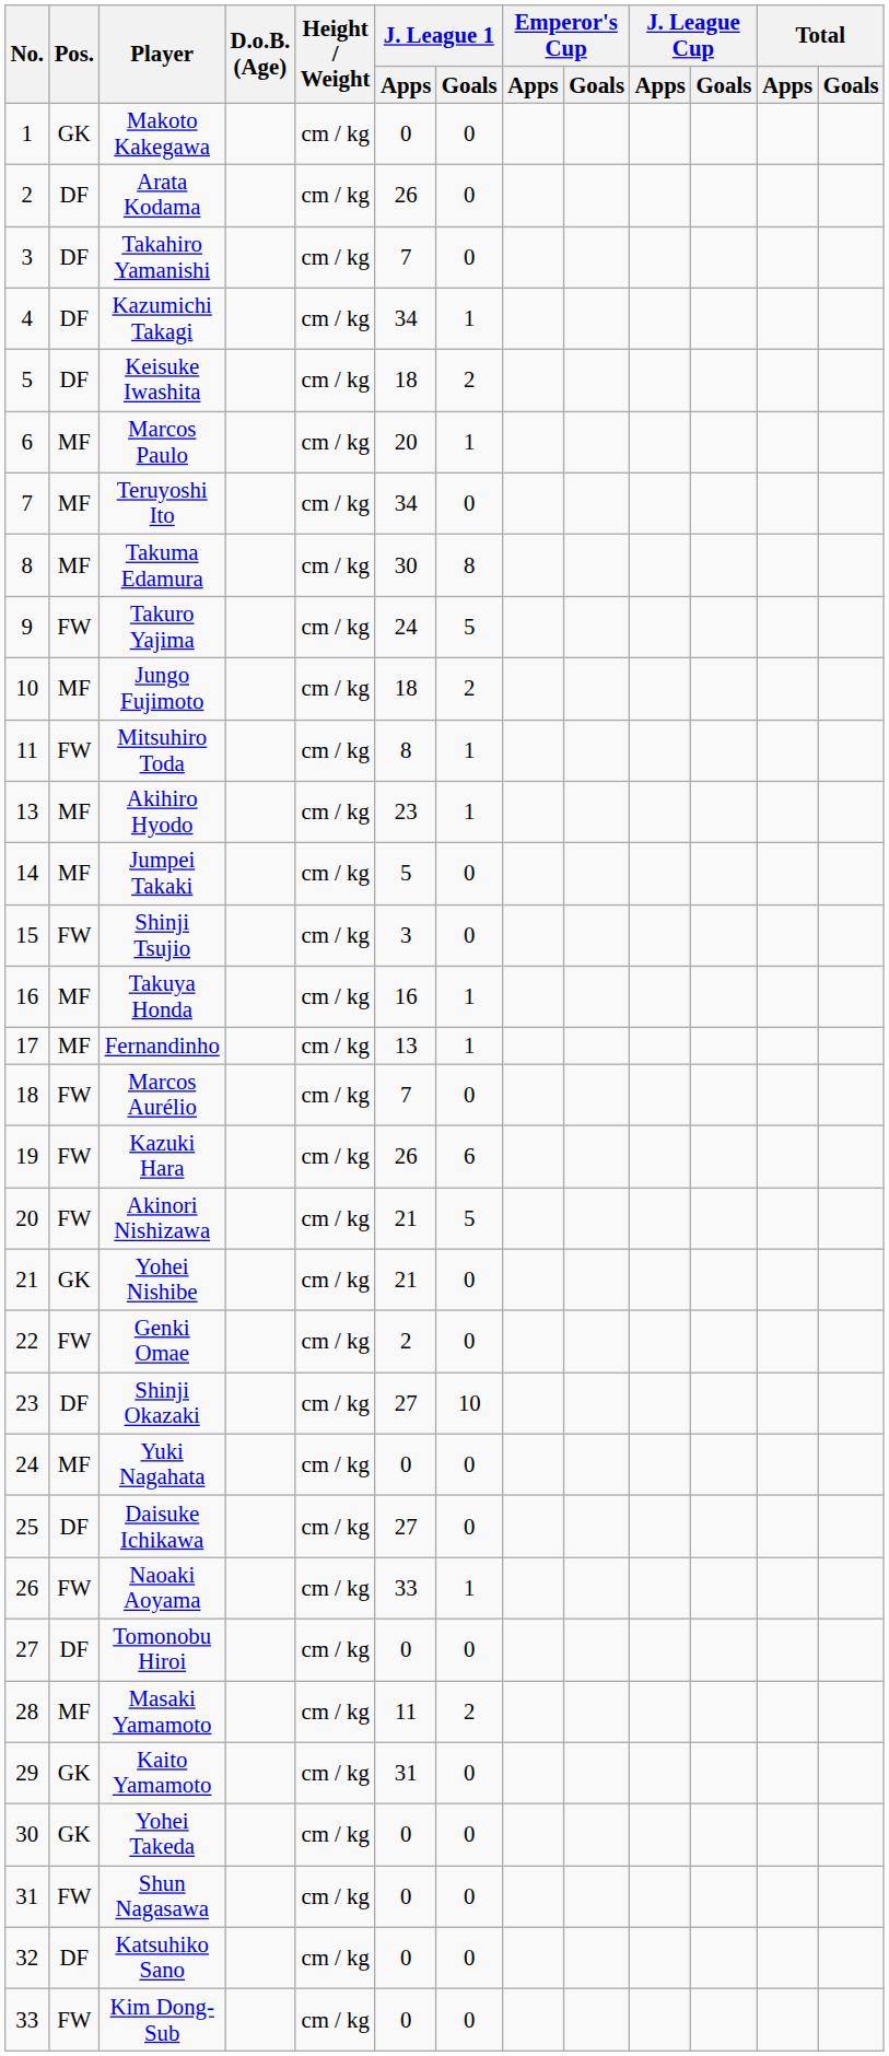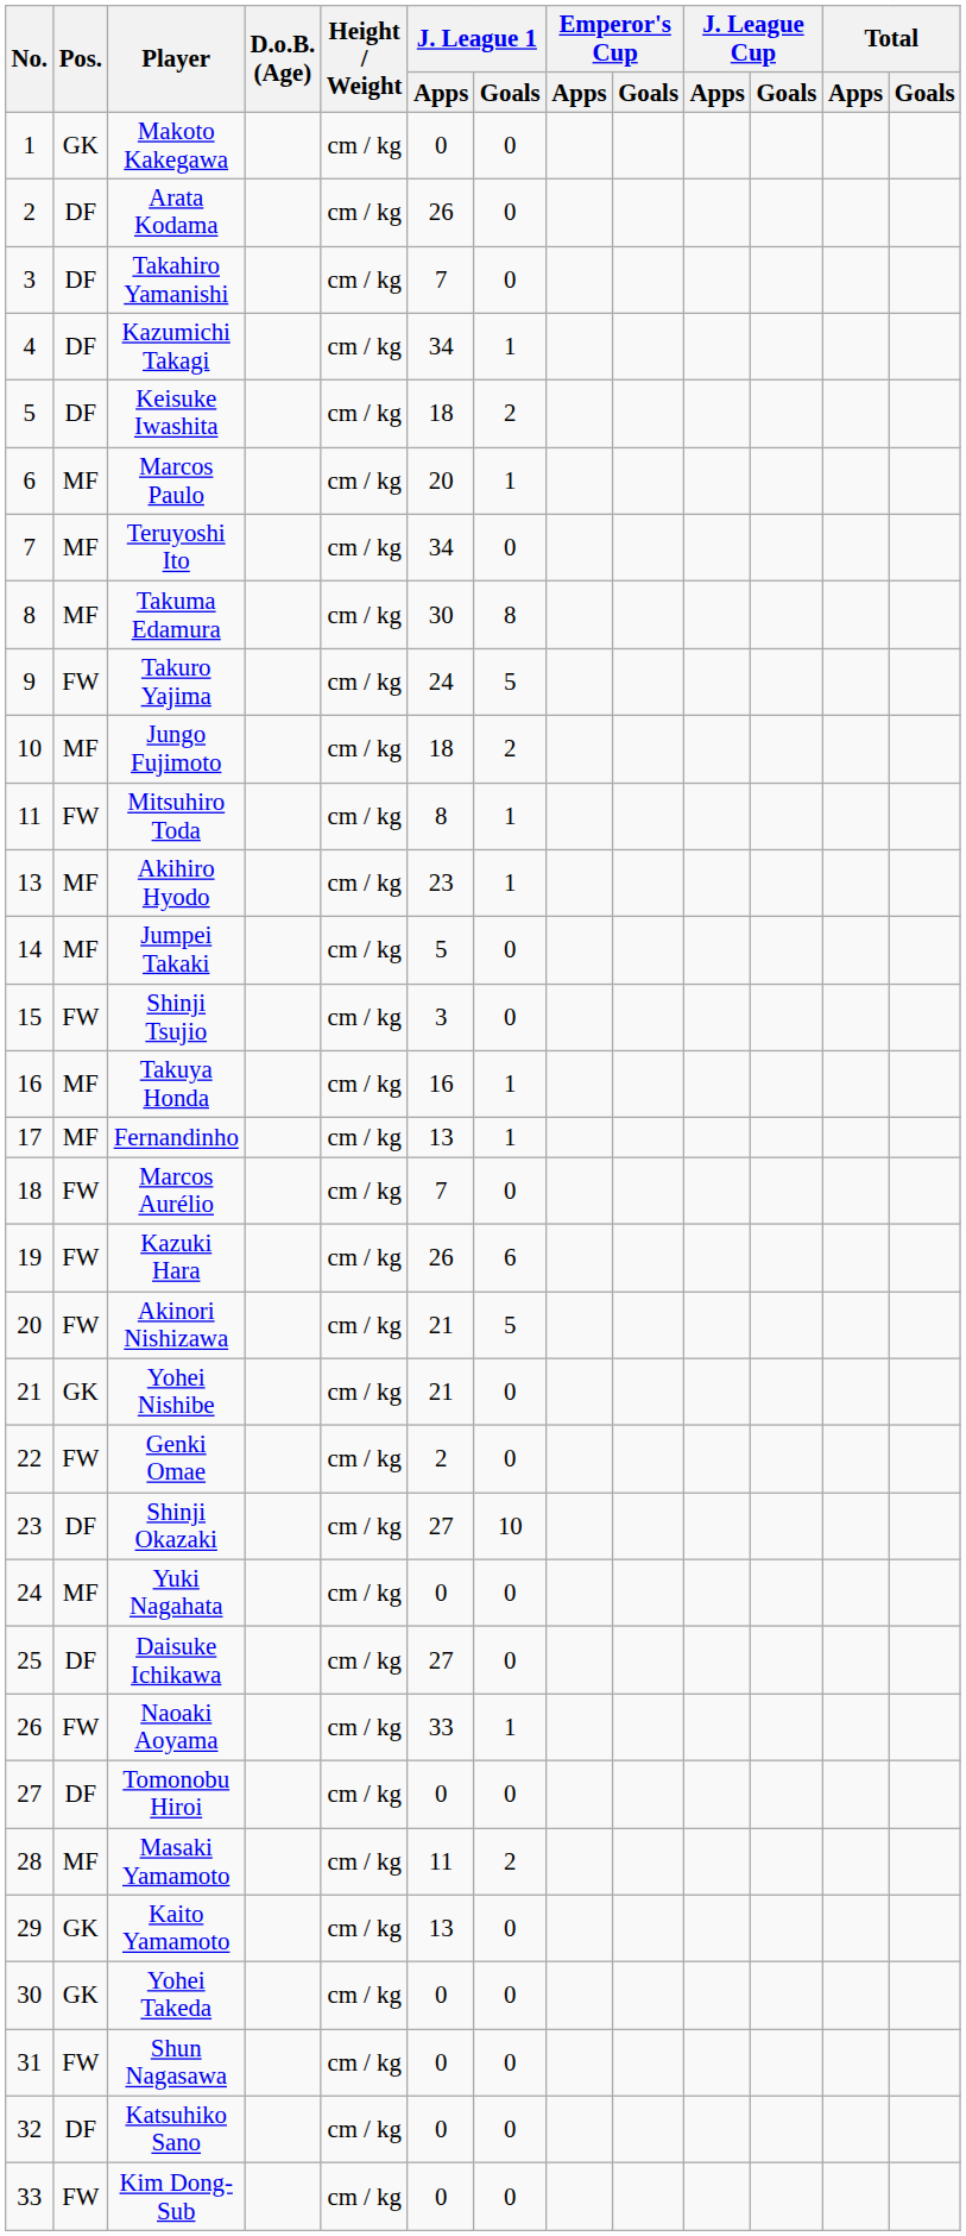 <table class="wikitable" style="text-align:center;">
 <tr>
 <th rowspan="2">No.</th>
 <th rowspan="2">Pos.</th>
 <th rowspan="2">Player</th>
 <th rowspan="2">D.o.B. (Age)</th>
 <th rowspan="2">Height / Weight</th>
 <th colspan="2"><a href='#'>J. League 1</a></th>
 <th colspan="2"><a href='#'>Emperor's Cup</a></th>
 <th colspan="2"><a href='#'>J. League Cup</a></th>
 <th colspan="2">Total</th>
 </tr>
 <tr>
 <th>Apps</th>
 <th>Goals</th>
 <th>Apps</th>
 <th>Goals</th>
 <th>Apps</th>
 <th>Goals</th>
 <th>Apps</th>
 <th>Goals</th>
 </tr>
 <tr>
 <td>1</td>
 <td>GK</td>
 <td><a href='#'>Makoto Kakegawa</a></td>
 <td></td>
 <td>cm / kg</td>
 <td>0</td>
 <td>0</td>
 <td></td>
 <td></td>
 <td></td>
 <td></td>
 <td></td>
 <td></td>
 </tr>
 <tr>
 <td>2</td>
 <td>DF</td>
 <td><a href='#'>Arata Kodama</a></td>
 <td></td>
 <td>cm / kg</td>
 <td>26</td>
 <td>0</td>
 <td></td>
 <td></td>
 <td></td>
 <td></td>
 <td></td>
 <td></td>
 </tr>
 <tr>
 <td>3</td>
 <td>DF</td>
 <td><a href='#'>Takahiro Yamanishi</a></td>
 <td></td>
 <td>cm / kg</td>
 <td>7</td>
 <td>0</td>
 <td></td>
 <td></td>
 <td></td>
 <td></td>
 <td></td>
 <td></td>
 </tr>
 <tr>
 <td>4</td>
 <td>DF</td>
 <td><a href='#'>Kazumichi Takagi</a></td>
 <td></td>
 <td>cm / kg</td>
 <td>34</td>
 <td>1</td>
 <td></td>
 <td></td>
 <td></td>
 <td></td>
 <td></td>
 <td></td>
 </tr>
 <tr>
 <td>5</td>
 <td>DF</td>
 <td><a href='#'>Keisuke Iwashita</a></td>
 <td></td>
 <td>cm / kg</td>
 <td>18</td>
 <td>2</td>
 <td></td>
 <td></td>
 <td></td>
 <td></td>
 <td></td>
 <td></td>
 </tr>
 <tr>
 <td>6</td>
 <td>MF</td>
 <td><a href='#'>Marcos Paulo</a></td>
 <td></td>
 <td>cm / kg</td>
 <td>20</td>
 <td>1</td>
 <td></td>
 <td></td>
 <td></td>
 <td></td>
 <td></td>
 <td></td>
 </tr>
 <tr>
 <td>7</td>
 <td>MF</td>
 <td><a href='#'>Teruyoshi Ito</a></td>
 <td></td>
 <td>cm / kg</td>
 <td>34</td>
 <td>0</td>
 <td></td>
 <td></td>
 <td></td>
 <td></td>
 <td></td>
 <td></td>
 </tr>
 <tr>
 <td>8</td>
 <td>MF</td>
 <td><a href='#'>Takuma Edamura</a></td>
 <td></td>
 <td>cm / kg</td>
 <td>30</td>
 <td>8</td>
 <td></td>
 <td></td>
 <td></td>
 <td></td>
 <td></td>
 <td></td>
 </tr>
 <tr>
 <td>9</td>
 <td>FW</td>
 <td><a href='#'>Takuro Yajima</a></td>
 <td></td>
 <td>cm / kg</td>
 <td>24</td>
 <td>5</td>
 <td></td>
 <td></td>
 <td></td>
 <td></td>
 <td></td>
 <td></td>
 </tr>
 <tr>
 <td>10</td>
 <td>MF</td>
 <td><a href='#'>Jungo Fujimoto</a></td>
 <td></td>
 <td>cm / kg</td>
 <td>18</td>
 <td>2</td>
 <td></td>
 <td></td>
 <td></td>
 <td></td>
 <td></td>
 <td></td>
 </tr>
 <tr>
 <td>11</td>
 <td>FW</td>
 <td><a href='#'>Mitsuhiro Toda</a></td>
 <td></td>
 <td>cm / kg</td>
 <td>8</td>
 <td>1</td>
 <td></td>
 <td></td>
 <td></td>
 <td></td>
 <td></td>
 <td></td>
 </tr>
 <tr>
 <td>13</td>
 <td>MF</td>
 <td><a href='#'>Akihiro Hyodo</a></td>
 <td></td>
 <td>cm / kg</td>
 <td>23</td>
 <td>1</td>
 <td></td>
 <td></td>
 <td></td>
 <td></td>
 <td></td>
 <td></td>
 </tr>
 <tr>
 <td>14</td>
 <td>MF</td>
 <td><a href='#'>Jumpei Takaki</a></td>
 <td></td>
 <td>cm / kg</td>
 <td>5</td>
 <td>0</td>
 <td></td>
 <td></td>
 <td></td>
 <td></td>
 <td></td>
 <td></td>
 </tr>
 <tr>
 <td>15</td>
 <td>FW</td>
 <td><a href='#'>Shinji Tsujio</a></td>
 <td></td>
 <td>cm / kg</td>
 <td>3</td>
 <td>0</td>
 <td></td>
 <td></td>
 <td></td>
 <td></td>
 <td></td>
 <td></td>
 </tr>
 <tr>
 <td>16</td>
 <td>MF</td>
 <td><a href='#'>Takuya Honda</a></td>
 <td></td>
 <td>cm / kg</td>
 <td>16</td>
 <td>1</td>
 <td></td>
 <td></td>
 <td></td>
 <td></td>
 <td></td>
 <td></td>
 </tr>
 <tr>
 <td>17</td>
 <td>MF</td>
 <td><a href='#'>Fernandinho</a></td>
 <td></td>
 <td>cm / kg</td>
 <td>13</td>
 <td>1</td>
 <td></td>
 <td></td>
 <td></td>
 <td></td>
 <td></td>
 <td></td>
 </tr>
 <tr>
 <td>18</td>
 <td>FW</td>
 <td><a href='#'>Marcos Aurélio</a></td>
 <td></td>
 <td>cm / kg</td>
 <td>7</td>
 <td>0</td>
 <td></td>
 <td></td>
 <td></td>
 <td></td>
 <td></td>
 <td></td>
 </tr>
 <tr>
 <td>19</td>
 <td>FW</td>
 <td><a href='#'>Kazuki Hara</a></td>
 <td></td>
 <td>cm / kg</td>
 <td>26</td>
 <td>6</td>
 <td></td>
 <td></td>
 <td></td>
 <td></td>
 <td></td>
 <td></td>
 </tr>
 <tr>
 <td>20</td>
 <td>FW</td>
 <td><a href='#'>Akinori Nishizawa</a></td>
 <td></td>
 <td>cm / kg</td>
 <td>21</td>
 <td>5</td>
 <td></td>
 <td></td>
 <td></td>
 <td></td>
 <td></td>
 <td></td>
 </tr>
 <tr>
 <td>21</td>
 <td>GK</td>
 <td><a href='#'>Yohei Nishibe</a></td>
 <td></td>
 <td>cm / kg</td>
 <td>21</td>
 <td>0</td>
 <td></td>
 <td></td>
 <td></td>
 <td></td>
 <td></td>
 <td></td>
 </tr>
 <tr>
 <td>22</td>
 <td>FW</td>
 <td><a href='#'>Genki Omae</a></td>
 <td></td>
 <td>cm / kg</td>
 <td>2</td>
 <td>0</td>
 <td></td>
 <td></td>
 <td></td>
 <td></td>
 <td></td>
 <td></td>
 </tr>
 <tr>
 <td>23</td>
 <td>DF</td>
 <td><a href='#'>Shinji Okazaki</a></td>
 <td></td>
 <td>cm / kg</td>
 <td>27</td>
 <td>10</td>
 <td></td>
 <td></td>
 <td></td>
 <td></td>
 <td></td>
 <td></td>
 </tr>
 <tr>
 <td>24</td>
 <td>MF</td>
 <td><a href='#'>Yuki Nagahata</a></td>
 <td></td>
 <td>cm / kg</td>
 <td>0</td>
 <td>0</td>
 <td></td>
 <td></td>
 <td></td>
 <td></td>
 <td></td>
 <td></td>
 </tr>
 <tr>
 <td>25</td>
 <td>DF</td>
 <td><a href='#'>Daisuke Ichikawa</a></td>
 <td></td>
 <td>cm / kg</td>
 <td>27</td>
 <td>0</td>
 <td></td>
 <td></td>
 <td></td>
 <td></td>
 <td></td>
 <td></td>
 </tr>
 <tr>
 <td>26</td>
 <td>FW</td>
 <td><a href='#'>Naoaki Aoyama</a></td>
 <td></td>
 <td>cm / kg</td>
 <td>33</td>
 <td>1</td>
 <td></td>
 <td></td>
 <td></td>
 <td></td>
 <td></td>
 <td></td>
 </tr>
 <tr>
 <td>27</td>
 <td>DF</td>
 <td><a href='#'>Tomonobu Hiroi</a></td>
 <td></td>
 <td>cm / kg</td>
 <td>0</td>
 <td>0</td>
 <td></td>
 <td></td>
 <td></td>
 <td></td>
 <td></td>
 <td></td>
 </tr>
 <tr>
 <td>28</td>
 <td>MF</td>
 <td><a href='#'>Masaki Yamamoto</a></td>
 <td></td>
 <td>cm / kg</td>
 <td>11</td>
 <td>2</td>
 <td></td>
 <td></td>
 <td></td>
 <td></td>
 <td></td>
 <td></td>
 </tr>
 <tr>
 <td>29</td>
 <td>GK</td>
 <td><a href='#'>Kaito Yamamoto</a></td>
 <td></td>
 <td>cm / kg</td>
-<td>31</td>
+<td>13</td>
 <td>0</td>
 <td></td>
 <td></td>
 <td></td>
 <td></td>
 <td></td>
 <td></td>
 </tr>
 <tr>
 <td>30</td>
 <td>GK</td>
 <td><a href='#'>Yohei Takeda</a></td>
 <td></td>
 <td>cm / kg</td>
 <td>0</td>
 <td>0</td>
 <td></td>
 <td></td>
 <td></td>
 <td></td>
 <td></td>
 <td></td>
 </tr>
 <tr>
 <td>31</td>
 <td>FW</td>
 <td><a href='#'>Shun Nagasawa</a></td>
 <td></td>
 <td>cm / kg</td>
 <td>0</td>
 <td>0</td>
 <td></td>
 <td></td>
 <td></td>
 <td></td>
 <td></td>
 <td></td>
 </tr>
 <tr>
 <td>32</td>
 <td>DF</td>
 <td><a href='#'>Katsuhiko Sano</a></td>
 <td></td>
 <td>cm / kg</td>
 <td>0</td>
 <td>0</td>
 <td></td>
 <td></td>
 <td></td>
 <td></td>
 <td></td>
 <td></td>
 </tr>
 <tr>
 <td>33</td>
 <td>FW</td>
 <td><a href='#'>Kim Dong-Sub</a></td>
 <td></td>
 <td>cm / kg</td>
 <td>0</td>
 <td>0</td>
 <td></td>
 <td></td>
 <td></td>
 <td></td>
 <td></td>
 <td></td>
 </tr>
 </table>
